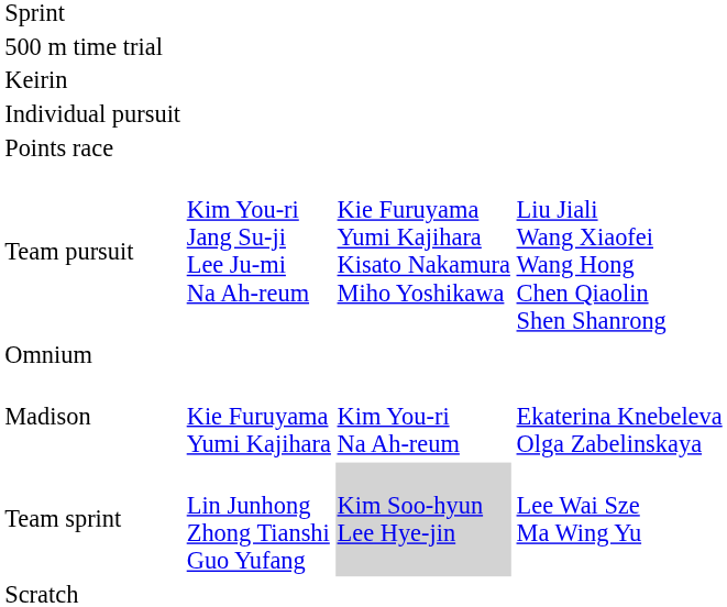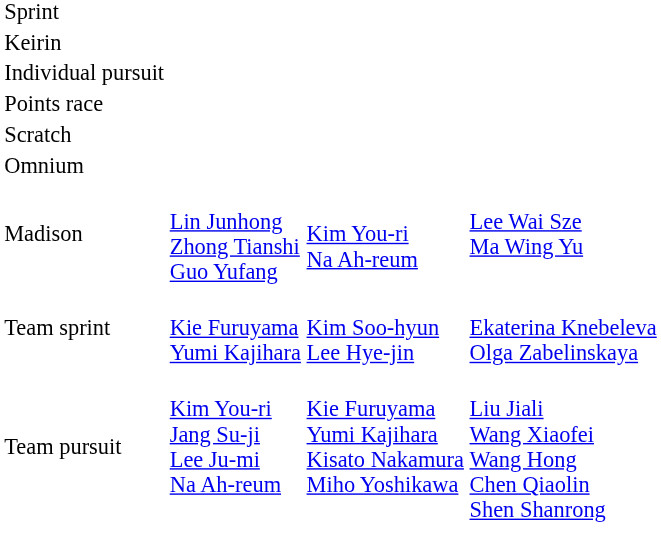 <table>
 <tr>
 <td>Sprint</td>
-<td></td>
-<td></td>
-<td></td>
-</tr>
-<tr>
-<td>500 m time trial</td>
 <td></td>
 <td></td>
 <td></td>
 </tr>
 <tr>
 <td>Keirin</td>
 <td></td>
 <td></td>
 <td></td>
 </tr>
 <tr>
 <td>Individual pursuit</td>
 <td></td>
 <td></td>
 <td></td>
 </tr>
 <tr>
 <td>Points race</td>
 <td></td>
 <td></td>
 <td></td>
 </tr>
 <tr>
-<td>Team pursuit</td>
-<td valign=top><br><a href='#'>Kim You-ri</a><br><a href='#'>Jang Su-ji</a><br><a href='#'>Lee Ju-mi</a><br><a href='#'>Na Ah-reum</a></td>
-<td valign=top><br><a href='#'>Kie Furuyama</a><br><a href='#'>Yumi Kajihara</a><br><a href='#'>Kisato Nakamura</a><br><a href='#'>Miho Yoshikawa</a></td>
-<td><br><a href='#'>Liu Jiali</a><br><a href='#'>Wang Xiaofei</a><br><a href='#'>Wang Hong</a><br><a href='#'>Chen Qiaolin</a><br><a href='#'>Shen Shanrong</a></td>
+<td>Scratch</td>
+<td></td>
+<td></td>
+<td></td>
 </tr>
 <tr>
 <td>Omnium</td>
 <td></td>
 <td></td>
 <td></td>
 </tr>
 <tr>
 <td>Madison</td>
+<td><br><a href='#'>Lin Junhong</a><br><a href='#'>Zhong Tianshi</a><br><a href='#'>Guo Yufang</a></td>
+<td><br><a href='#'>Kim You-ri</a><br><a href='#'>Na Ah-reum</a></td>
+<td valign=top><br><a href='#'>Lee Wai Sze</a><br><a href='#'>Ma Wing Yu</a></td>
+</tr>
+<tr>
+<td>Team sprint</td>
 <td><br><a href='#'>Kie Furuyama</a><br><a href='#'>Yumi Kajihara</a></td>
-<td><br><a href='#'>Kim You-ri</a><br><a href='#'>Na Ah-reum</a></td>
+<td valign=top><br><a href='#'>Kim Soo-hyun</a><br><a href='#'>Lee Hye-jin</a></td>
 <td><br><a href='#'>Ekaterina Knebeleva</a><br><a href='#'>Olga Zabelinskaya</a></td>
 </tr>
 <tr>
-<td>Team sprint</td>
-<td><br><a href='#'>Lin Junhong</a><br><a href='#'>Zhong Tianshi</a><br><a href='#'>Guo Yufang</a></td>
-<td valign=top style="background: lightgrey;"><br><a href='#'>Kim Soo-hyun</a><br><a href='#'>Lee Hye-jin</a></td>
-<td valign=top><br><a href='#'>Lee Wai Sze</a><br><a href='#'>Ma Wing Yu</a></td>
-</tr>
-<tr>
-<td>Scratch</td>
-<td></td>
-<td></td>
-<td></td>
+<td>Team pursuit</td>
+<td valign=top><br><a href='#'>Kim You-ri</a><br><a href='#'>Jang Su-ji</a><br><a href='#'>Lee Ju-mi</a><br><a href='#'>Na Ah-reum</a></td>
+<td valign=top><br><a href='#'>Kie Furuyama</a><br><a href='#'>Yumi Kajihara</a><br><a href='#'>Kisato Nakamura</a><br><a href='#'>Miho Yoshikawa</a></td>
+<td><br><a href='#'>Liu Jiali</a><br><a href='#'>Wang Xiaofei</a><br><a href='#'>Wang Hong</a><br><a href='#'>Chen Qiaolin</a><br><a href='#'>Shen Shanrong</a></td>
 </tr>
 </table>
